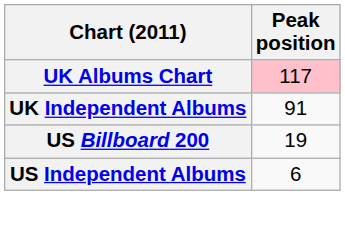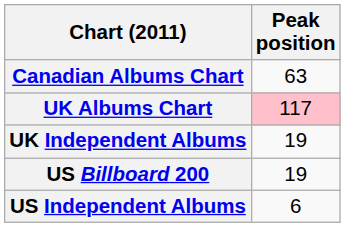 <table class="wikitable sortable plainrowheaders">
 <tr>
 <th>Chart (2011)</th>
 <th>Peak<br>position</th>
+</tr>
+<tr>
+<th scope="row"><a href='#'>Canadian Albums Chart</a></th>
+<td align="center">63</td>
 </tr>
 <tr>
 <th scope="row"><a href='#'>UK Albums Chart</a></th>
 <td align="center" style="background: pink;">117</td>
 </tr>
 <tr>
 <th scope="row">UK <a href='#'>Independent Albums</a></th>
-<td align="center">91</td>
+<td align="center">19</td>
 </tr>
 <tr>
 <th scope="row">US <a href='#'><em>Billboard</em> 200</a></th>
 <td align="center">19</td>
 </tr>
 <tr>
 <th scope="row">US <a href='#'>Independent Albums</a></th>
 <td align="center">6</td>
 </tr>
 </table>
